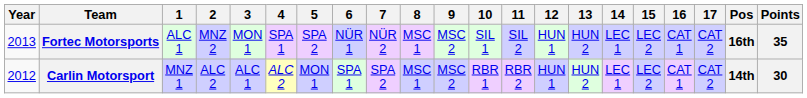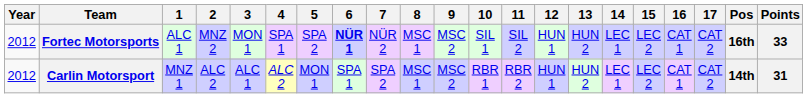 <table class="wikitable" style="text-align:center; font-size:85%">
 <tr>
 <th>Year</th>
 <th>Team</th>
 <th>1</th>
 <th>2</th>
 <th>3</th>
 <th>4</th>
 <th>5</th>
 <th>6</th>
 <th>7</th>
 <th>8</th>
 <th>9</th>
 <th>10</th>
 <th>11</th>
 <th>12</th>
 <th>13</th>
 <th>14</th>
 <th>15</th>
 <th>16</th>
 <th>17</th>
 <th>Pos</th>
 <th>Points</th>
 </tr>
 <tr>
-<td><a href='#'>2013</a></td>
+<td><a href='#'>2012</a></td>
 <th nowrap><a href='#'>Fortec Motorsports</a></th>
 <td style="background:#DFFFDF;"><a href='#'>ALC<br>1</a><br></td>
 <td style="background:#CFCFFF;"><a href='#'>MNZ<br>2</a><br></td>
 <td style="background:#DFFFDF;"><a href='#'>MON<br>1</a><br></td>
 <td style="background:#EFCFFF;"><a href='#'>SPA<br>1</a><br></td>
 <td style="background:#EFCFFF;"><a href='#'>SPA<br>2</a><br></td>
-<td style="background:#CFCFFF;"><a href='#'>NÜR<br>1</a><br></td>
+<td style="background:#CFCFFF;"><strong><a href='#'>NÜR<br>1</a><br></strong></td>
 <td style="background:#EFCFFF;"><a href='#'>NÜR<br>2</a><br></td>
 <td style="background:#EFCFFF;"><a href='#'>MSC<br>1</a><br></td>
 <td style="background:#DFFFDF;"><a href='#'>MSC<br>2</a><br></td>
 <td style="background:#DFFFDF;"><a href='#'>SIL<br>1</a><br></td>
 <td style="background:#CFCFFF;"><a href='#'>SIL<br>2</a><br></td>
 <td style="background:#DFFFDF;"><a href='#'>HUN<br>1</a><br></td>
 <td style="background:#CFCFFF;"><a href='#'>HUN<br>2</a><br></td>
 <td style="background:#CFCFFF;"><a href='#'>LEC<br>1</a><br></td>
 <td style="background:#CFCFFF;"><a href='#'>LEC<br>2</a><br></td>
 <td style="background:#CFCFFF;"><a href='#'>CAT<br>1</a><br></td>
 <td style="background:#CFCFFF;"><a href='#'>CAT<br>2</a><br></td>
 <th>16th</th>
-<th>35</th>
+<th>33</th>
 </tr>
 <tr>
 <td><a href='#'>2012</a></td>
 <th nowrap><a href='#'>Carlin Motorsport</a></th>
 <td style="background:#CFCFFF;"><a href='#'>MNZ<br>1</a><br></td>
 <td style="background:#CFCFFF;"><a href='#'>ALC<br>2</a><br></td>
 <td style="background:#CFCFFF;"><a href='#'>ALC<br>1</a><br></td>
 <td style="background:#FFFFBF;"><em><a href='#'>ALC<br>2</a></em><br></td>
 <td style="background:#CFCFFF;"><a href='#'>MON<br>1</a><br></td>
 <td style="background:#DFFFDF;"><a href='#'>SPA<br>1</a><br></td>
 <td style="background:#EFCFFF;"><a href='#'>SPA<br>2</a><br></td>
 <td style="background:#CFCFFF;"><a href='#'>MSC<br>1</a><br></td>
 <td style="background:#CFCFFF;"><a href='#'>MSC<br>2</a><br></td>
 <td style="background:#EFCFFF;"><a href='#'>RBR<br>1</a><br></td>
 <td style="background:#EFCFFF;"><a href='#'>RBR<br>2</a><br></td>
 <td style="background:#CFCFFF;"><a href='#'>HUN<br>1</a><br></td>
 <td style="background:#DFFFDF;"><a href='#'>HUN<br>2</a><br></td>
 <td style="background:#EFCFFF;"><a href='#'>LEC<br>1</a><br></td>
 <td style="background:#CFCFFF;"><a href='#'>LEC<br>2</a><br></td>
 <td style="background:#EFCFFF;"><a href='#'>CAT<br>1</a><br></td>
 <td style="background:#CFCFFF;"><a href='#'>CAT<br>2</a><br></td>
 <th>14th</th>
-<th>30</th>
+<th>31</th>
 </tr>
 </table>
